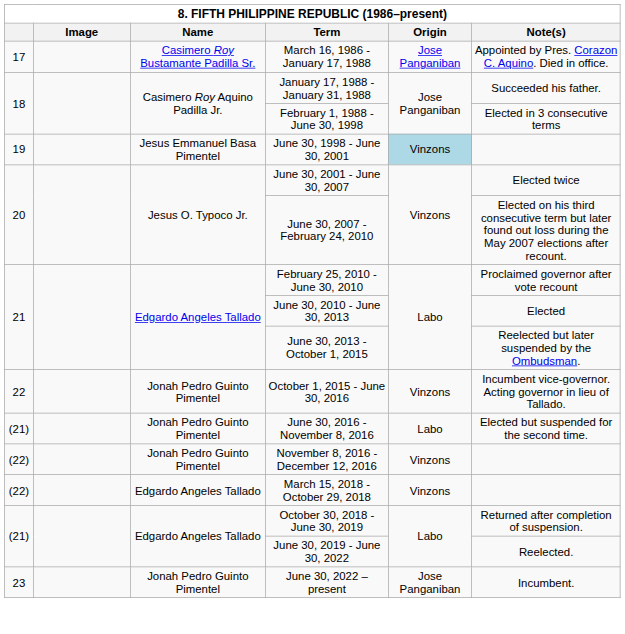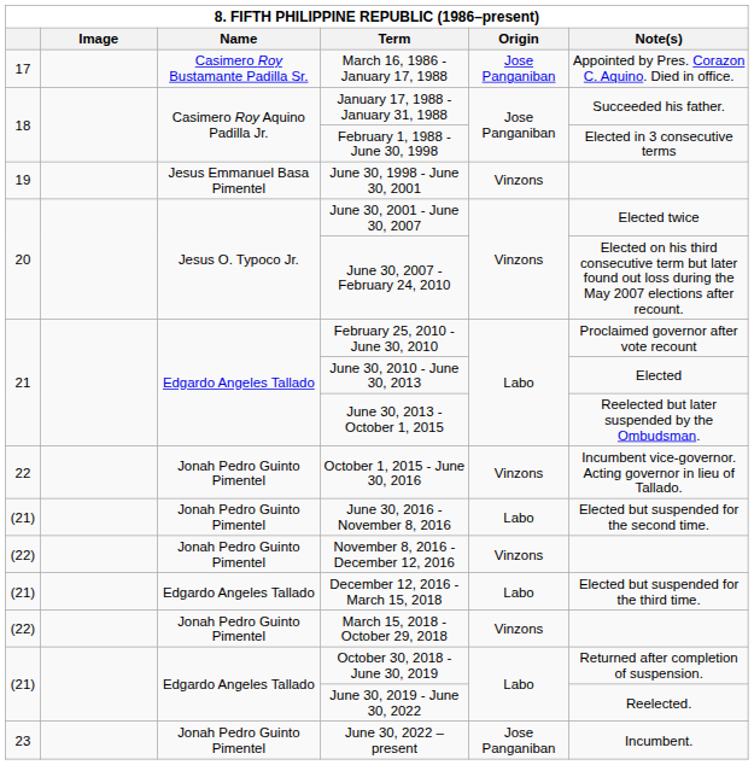 <table class="wikitable collapsible collapsed" style="vertical-align:top;text-align:center;font-size:95%;">
 <tr>
 <th style="background-color:white;font-size:105%;width:51em;" colspan=6>8. FIFTH PHILIPPINE REPUBLIC (1986–present)</th>
 </tr>
 <tr>
 <th style="width: 1em;text-align:center"></th>
 <th style="width: 7em;text-align:center">Image</th>
 <th style="width: 10em;text-align:center">Name</th>
 <th style="width: 9em;text-align:center">Term</th>
 <th style="width: 6em;text-align:center">Origin</th>
 <th style="width: 11em;text-align:center">Note(s)</th>
 </tr>
 <tr>
 <td>17</td>
 <td></td>
 <td><a href='#'>Casimero <em>Roy</em> Bustamante Padilla Sr.</a></td>
 <td>March 16, 1986 - January 17, 1988</td>
 <td><a href='#'>Jose Panganiban</a></td>
 <td>Appointed by Pres. <a href='#'>Corazon C. Aquino</a>. Died in office.</td>
 </tr>
 <tr>
 <td rowspan=2>18</td>
 <td rowspan=2></td>
 <td rowspan=2>Casimero <em>Roy</em> Aquino Padilla Jr.</td>
 <td>January 17, 1988 - January 31, 1988</td>
 <td rowspan=2>Jose Panganiban</td>
 <td>Succeeded his father.</td>
 </tr>
 <tr>
 <td>February 1, 1988 - June 30, 1998</td>
 <td>Elected in 3 consecutive terms</td>
 </tr>
 <tr>
 <td>19</td>
 <td></td>
 <td>Jesus Emmanuel Basa Pimentel</td>
 <td>June 30, 1998 - June 30, 2001</td>
-<td style="background: lightblue;">Vinzons</td>
+<td>Vinzons</td>
 <td></td>
 </tr>
 <tr>
 <td rowspan=2>20</td>
 <td rowspan=2></td>
 <td rowspan=2>Jesus O. Typoco Jr.</td>
 <td>June 30, 2001 - June 30, 2007</td>
 <td rowspan=2>Vinzons</td>
 <td>Elected twice</td>
 </tr>
 <tr>
 <td>June 30, 2007 - February 24, 2010</td>
 <td>Elected on his third consecutive term but later found out loss during the May 2007 elections after recount.</td>
 </tr>
 <tr>
 <td rowspan=3>21</td>
 <td rowspan=3></td>
 <td rowspan=3><a href='#'>Edgardo Angeles Tallado</a></td>
 <td>February 25, 2010 - June 30, 2010</td>
 <td rowspan=3>Labo</td>
 <td>Proclaimed governor after vote recount</td>
 </tr>
 <tr>
 <td>June 30, 2010 - June 30, 2013</td>
 <td>Elected</td>
 </tr>
 <tr>
 <td>June 30, 2013 - October 1, 2015</td>
 <td>Reelected but later suspended by the <a href='#'>Ombudsman</a>.</td>
 </tr>
 <tr>
 <td>22</td>
 <td></td>
 <td>Jonah Pedro Guinto Pimentel</td>
 <td>October 1, 2015 - June 30, 2016</td>
 <td>Vinzons</td>
 <td>Incumbent vice-governor. Acting governor in lieu of Tallado.</td>
 </tr>
 <tr>
 <td>(21)</td>
 <td></td>
 <td>Jonah Pedro Guinto Pimentel</td>
 <td>June 30, 2016 - November 8, 2016</td>
 <td>Labo</td>
 <td>Elected but suspended for the second time.</td>
 </tr>
 <tr>
 <td>(22)</td>
 <td></td>
 <td>Jonah Pedro Guinto Pimentel</td>
 <td>November 8, 2016 - December 12, 2016</td>
 <td>Vinzons</td>
 <td></td>
 </tr>
 <tr>
+<td>(21)</td>
+<td></td>
+<td>Edgardo Angeles Tallado</td>
+<td>December 12, 2016 - March 15, 2018</td>
+<td>Labo</td>
+<td>Elected but suspended for the third time.</td>
+</tr>
+<tr>
 <td>(22)</td>
 <td></td>
-<td>Edgardo Angeles Tallado</td>
+<td>Jonah Pedro Guinto Pimentel</td>
 <td>March 15, 2018 - October 29, 2018</td>
 <td>Vinzons</td>
 <td></td>
 </tr>
 <tr>
 <td rowspan=2>(21)</td>
 <td rowspan=2></td>
 <td rowspan=2>Edgardo Angeles Tallado</td>
 <td>October 30, 2018 - June 30, 2019</td>
 <td rowspan=2>Labo</td>
 <td>Returned after completion of suspension.</td>
 </tr>
 <tr>
 <td>June 30, 2019 - June 30, 2022</td>
 <td>Reelected.</td>
 </tr>
 <tr>
 <td>23</td>
 <td></td>
 <td>Jonah Pedro Guinto Pimentel</td>
 <td>June 30, 2022 – present</td>
 <td>Jose Panganiban</td>
 <td>Incumbent.</td>
 </tr>
 </table>
